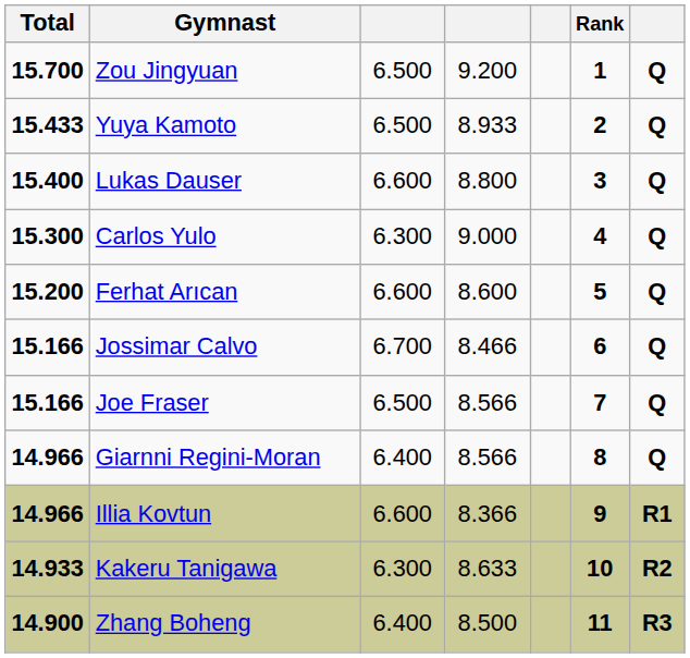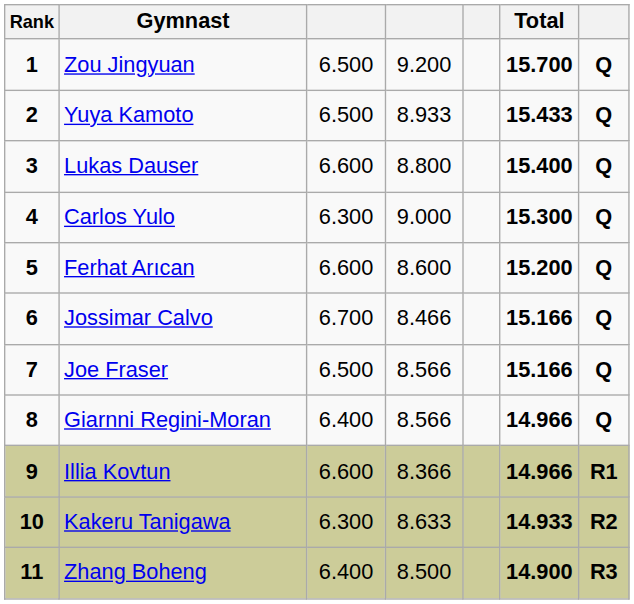 <table class="wikitable sortable" style="text-align:center;">
 <tr>
-<th scope="col" style="width:50px;">Total</th>
+<th scope="col" style="width:15px;"><small>Rank</small></th>
 <th scope="col" style="width:175px;">Gymnast</th>
 <th scope="col" style="width:50px;"><small></small></th>
 <th scope="col" style="width:50px;"><small></small></th>
 <th scope="col" style="width:20px;"><small></small></th>
-<th scope="col" style="width:15px;"><small>Rank</small></th>
+<th scope="col" style="width:50px;">Total</th>
 <th scope="col" style="width:30px;"><small></small></th>
 </tr>
 <tr>
-<td><strong>15.700</strong></td>
+<td scope="row" style="text-align:center"><strong>1</strong></td>
 <td style="height:30px; text-align:left;"> <a href='#'>Zou Jingyuan</a></td>
 <td>6.500</td>
 <td>9.200</td>
 <td></td>
-<td scope="row" style="text-align:center"><strong>1</strong></td>
+<td><strong>15.700</strong></td>
 <td><strong>Q</strong></td>
 </tr>
 <tr>
-<td><strong>15.433</strong></td>
+<td scope="row" style="text-align:center"><strong>2</strong></td>
 <td style="height:30px; text-align:left;"> <a href='#'>Yuya Kamoto</a></td>
 <td>6.500</td>
 <td>8.933</td>
 <td></td>
-<td scope="row" style="text-align:center"><strong>2</strong></td>
+<td><strong>15.433</strong></td>
 <td><strong>Q</strong></td>
 </tr>
 <tr>
-<td><strong>15.400</strong></td>
+<td scope="row" style="text-align:center"><strong>3</strong></td>
 <td style="height:30px; text-align:left;"> <a href='#'>Lukas Dauser</a></td>
 <td>6.600</td>
 <td>8.800</td>
 <td></td>
-<td scope="row" style="text-align:center"><strong>3</strong></td>
+<td><strong>15.400</strong></td>
 <td><strong>Q</strong></td>
 </tr>
 <tr>
-<td><strong>15.300</strong></td>
+<td scope="row" style="text-align:center"><strong>4</strong></td>
 <td style="height:30px; text-align:left;"> <a href='#'>Carlos Yulo</a></td>
 <td>6.300</td>
 <td>9.000</td>
 <td></td>
-<td scope="row" style="text-align:center"><strong>4</strong></td>
+<td><strong>15.300</strong></td>
 <td><strong>Q</strong></td>
 </tr>
 <tr>
-<td><strong>15.200</strong></td>
+<td scope="row" style="text-align:center"><strong>5</strong></td>
 <td style="height:30px; text-align:left;"> <a href='#'>Ferhat Arıcan</a></td>
 <td>6.600</td>
 <td>8.600</td>
 <td></td>
-<td scope="row" style="text-align:center"><strong>5</strong></td>
+<td><strong>15.200</strong></td>
 <td><strong>Q</strong></td>
 </tr>
 <tr>
-<td><strong>15.166</strong></td>
+<td scope="row" style="text-align:center"><strong>6</strong></td>
 <td style="height:30px; text-align:left;"> <a href='#'>Jossimar Calvo</a></td>
 <td>6.700</td>
 <td>8.466</td>
 <td></td>
-<td scope="row" style="text-align:center"><strong>6</strong></td>
+<td><strong>15.166</strong></td>
 <td><strong>Q</strong></td>
 </tr>
 <tr>
-<td><strong>15.166</strong></td>
+<td scope="row" style="text-align:center"><strong>7</strong></td>
 <td style="height:30px; text-align:left;"> <a href='#'>Joe Fraser</a></td>
 <td>6.500</td>
 <td>8.566</td>
 <td></td>
-<td scope="row" style="text-align:center"><strong>7</strong></td>
+<td><strong>15.166</strong></td>
 <td><strong>Q</strong></td>
 </tr>
 <tr>
-<td><strong>14.966</strong></td>
+<td scope="row" style="text-align:center"><strong>8</strong></td>
 <td style="height:30px; text-align:left;"> <a href='#'>Giarnni Regini-Moran</a></td>
 <td>6.400</td>
 <td>8.566</td>
 <td></td>
-<td scope="row" style="text-align:center"><strong>8</strong></td>
+<td><strong>14.966</strong></td>
 <td><strong>Q</strong></td>
 </tr>
 <tr style="background:#cccc99;">
-<td><strong>14.966</strong></td>
+<td scope="row" style="text-align:center"><strong>9</strong></td>
 <td style="height:30px; text-align:left;"> <a href='#'>Illia Kovtun</a></td>
 <td>6.600</td>
 <td>8.366</td>
 <td></td>
-<td scope="row" style="text-align:center"><strong>9</strong></td>
+<td><strong>14.966</strong></td>
 <td><strong>R1</strong></td>
 </tr>
 <tr style="background:#cccc99;">
-<td><strong>14.933</strong></td>
+<td scope="row" style="text-align:center"><strong>10</strong></td>
 <td style="height:30px; text-align:left;"> <a href='#'>Kakeru Tanigawa</a></td>
 <td>6.300</td>
 <td>8.633</td>
 <td></td>
-<td scope="row" style="text-align:center"><strong>10</strong></td>
+<td><strong>14.933</strong></td>
 <td><strong>R2</strong></td>
 </tr>
 <tr style="background:#cccc99;">
-<td><strong>14.900</strong></td>
+<td scope="row" style="text-align:center"><strong>11</strong></td>
 <td style="height:30px; text-align:left;"> <a href='#'>Zhang Boheng</a></td>
 <td>6.400</td>
 <td>8.500</td>
 <td></td>
-<td scope="row" style="text-align:center"><strong>11</strong></td>
+<td><strong>14.900</strong></td>
 <td><strong>R3</strong></td>
 </tr>
 </table>
